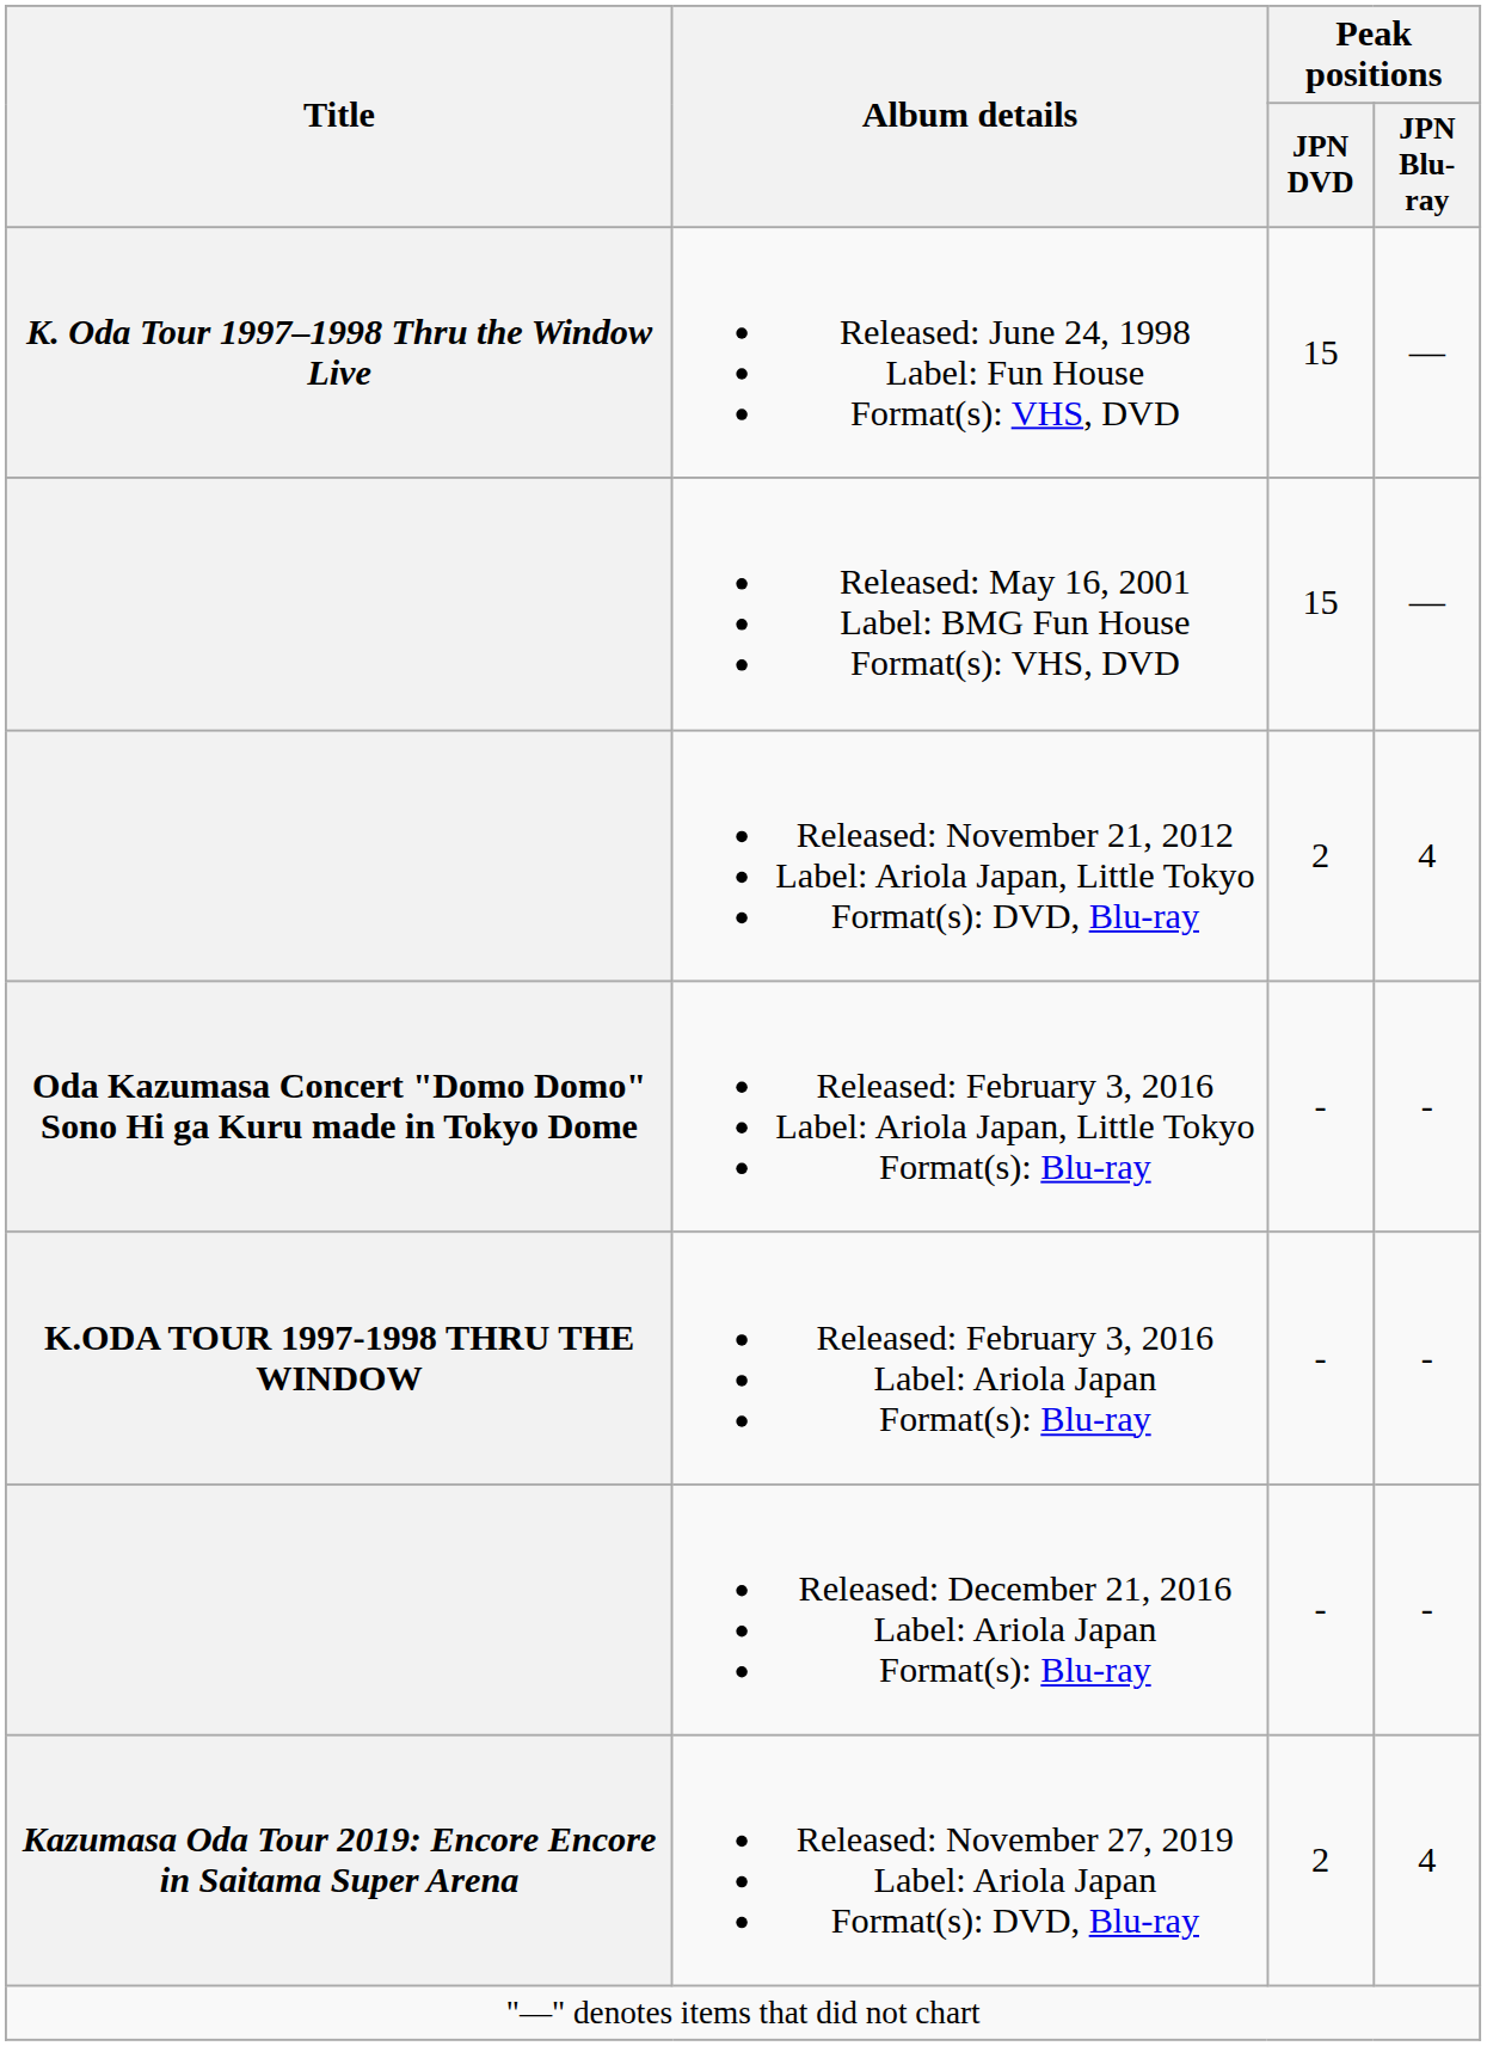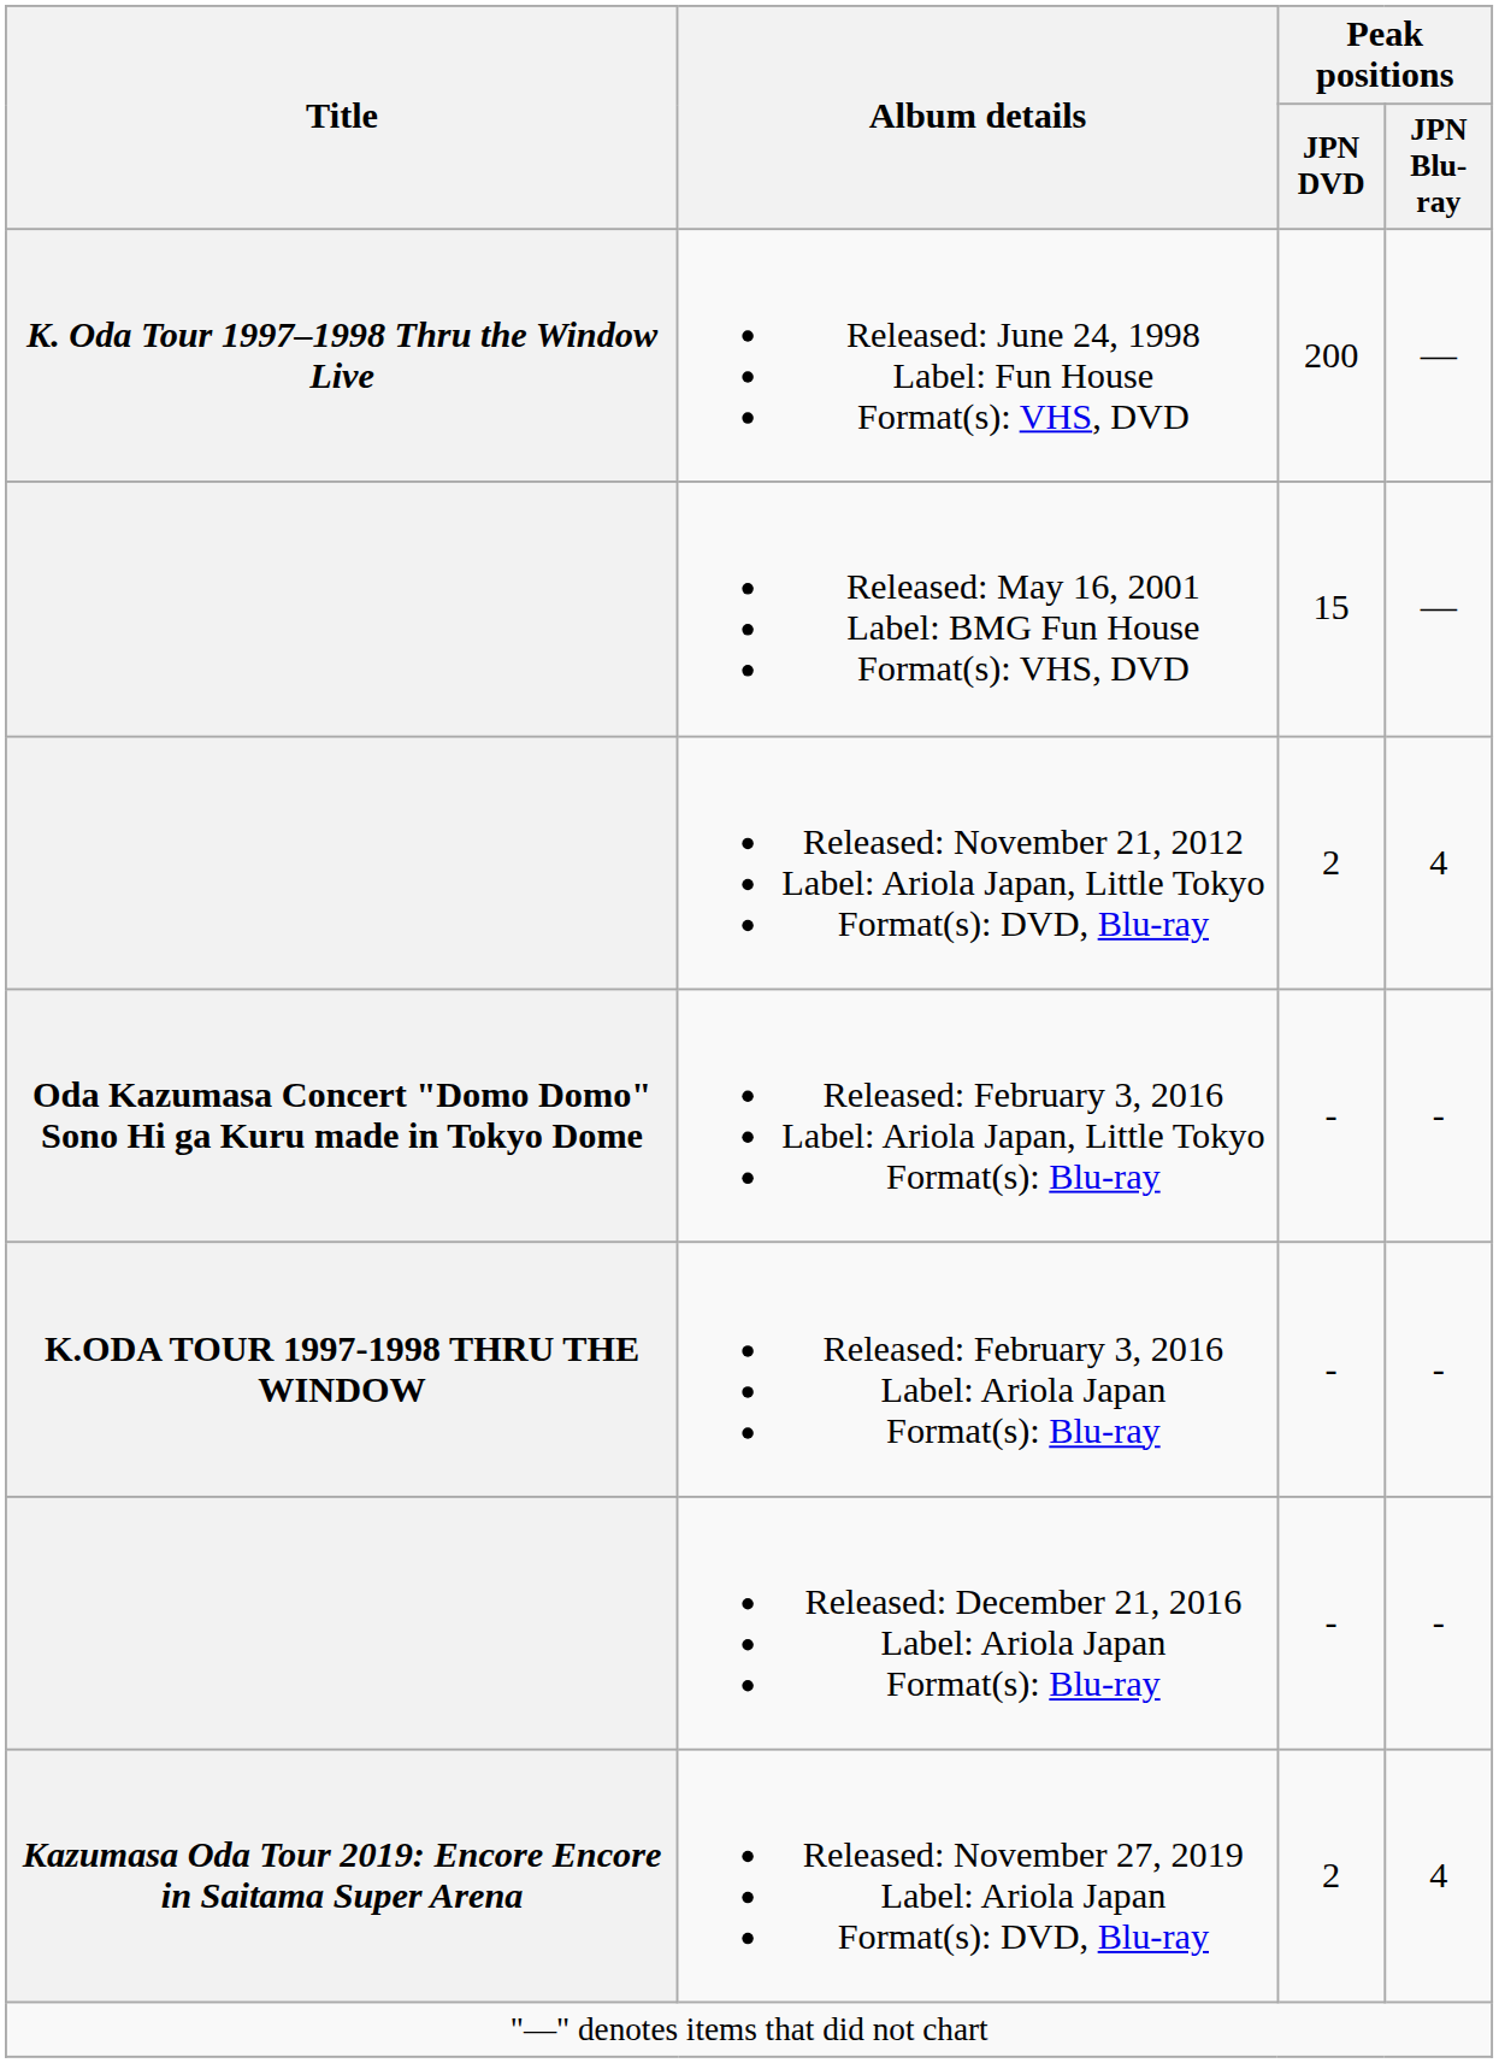 <table class="wikitable plainrowheaders" style="text-align:center;">
 <tr>
 <th style="width:18em;" rowspan="2">Title</th>
 <th style="width:16em;" rowspan="2">Album details</th>
 <th colspan="2">Peak positions</th>
 </tr>
 <tr>
 <th style="width:3em;font-size:85%;">JPN DVD<br></th>
 <th style="width:3em;font-size:85%;">JPN Blu-ray<br></th>
 </tr>
 <tr>
 <th scope="row"><em>K. Oda Tour 1997–1998 Thru the Window Live</em></th>
 <td><br><ul><li>Released: June 24, 1998</li><li>Label: Fun House</li><li>Format(s): <a href='#'>VHS</a>, DVD</li></ul></td>
-<td>15</td>
+<td>200</td>
 <td>—</td>
 </tr>
 <tr>
 <th scope="row"></th>
 <td><br><ul><li>Released: May 16, 2001</li><li>Label: BMG Fun House</li><li>Format(s): VHS, DVD</li></ul></td>
 <td>15</td>
 <td>—</td>
 </tr>
 <tr>
 <th scope="row"></th>
 <td><br><ul><li>Released: November 21, 2012</li><li>Label: Ariola Japan, Little Tokyo</li><li>Format(s): DVD, <a href='#'>Blu-ray</a></li></ul></td>
 <td>2</td>
 <td>4</td>
 </tr>
 <tr>
 <th scope="row">Oda Kazumasa Concert "Domo Domo" Sono Hi ga Kuru made in Tokyo Dome</th>
 <td><br><ul><li>Released: February 3, 2016</li><li>Label: Ariola Japan, Little Tokyo</li><li>Format(s): <a href='#'>Blu-ray</a></li></ul></td>
 <td>-</td>
 <td>-</td>
 </tr>
 <tr>
 <th scope="row">K.ODA TOUR 1997-1998 THRU THE WINDOW</th>
 <td><br><ul><li>Released: February 3, 2016</li><li>Label: Ariola Japan</li><li>Format(s): <a href='#'>Blu-ray</a></li></ul></td>
 <td>-</td>
 <td>-</td>
 </tr>
 <tr>
 <th scope="row"></th>
 <td><br><ul><li>Released: December 21, 2016</li><li>Label: Ariola Japan</li><li>Format(s): <a href='#'>Blu-ray</a></li></ul></td>
 <td>-</td>
 <td>-</td>
 </tr>
 <tr>
 <th scope="row"><em>Kazumasa Oda Tour 2019: Encore Encore in Saitama Super Arena</em></th>
 <td><br><ul><li>Released: November 27, 2019</li><li>Label: Ariola Japan</li><li>Format(s): DVD, <a href='#'>Blu-ray</a></li></ul></td>
 <td>2</td>
 <td>4</td>
 </tr>
 <tr>
 <td colspan="5" align="center" style="font-size:90%;">"—" denotes items that did not chart</td>
 </tr>
 </table>
